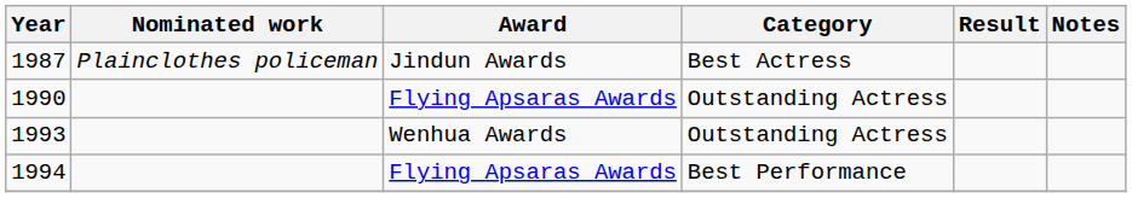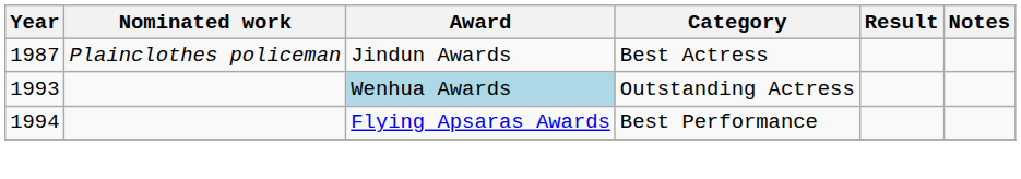 <table class="wikitable">
 <tr>
 <th>Year</th>
 <th>Nominated work</th>
 <th>Award</th>
 <th>Category</th>
 <th>Result</th>
 <th>Notes</th>
 </tr>
 <tr>
 <td>1987</td>
 <td><em>Plainclothes policeman</em></td>
 <td>Jindun Awards</td>
 <td>Best Actress</td>
 <td></td>
 <td></td>
 </tr>
 <tr>
-<td>1990</td>
-<td></td>
-<td><a href='#'>Flying Apsaras Awards</a></td>
-<td>Outstanding Actress</td>
-<td></td>
-<td></td>
-</tr>
-<tr>
 <td>1993</td>
 <td></td>
-<td>Wenhua Awards</td>
+<td style="background: lightblue;">Wenhua Awards</td>
 <td>Outstanding Actress</td>
 <td></td>
 <td></td>
 </tr>
 <tr>
 <td>1994</td>
 <td></td>
 <td><a href='#'>Flying Apsaras Awards</a></td>
 <td>Best Performance</td>
 <td></td>
 <td></td>
 </tr>
 <tr>
 </tr>
 </table>
